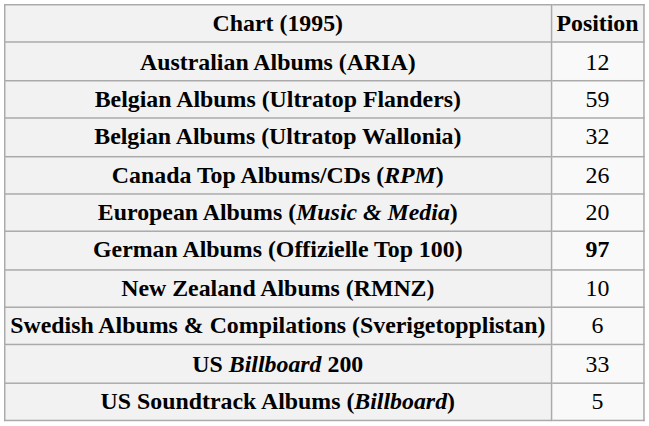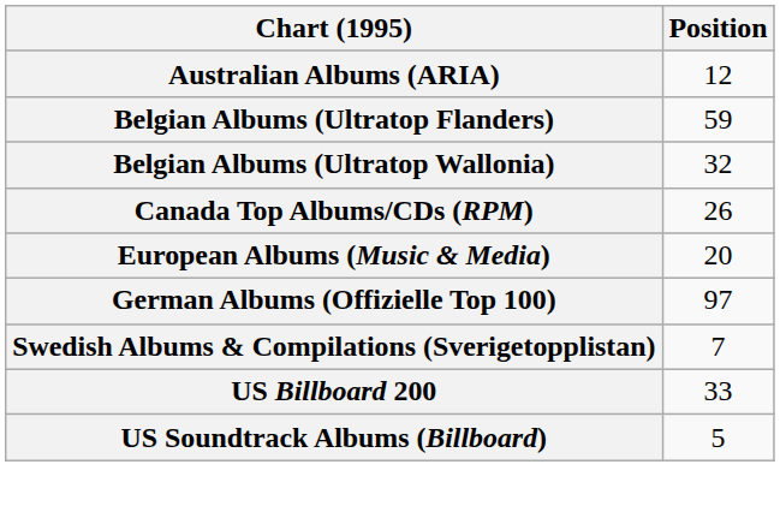 <table class="wikitable sortable plainrowheaders" style="text-align:center">
 <tr>
 <th scope="col">Chart (1995)</th>
 <th scope="col">Position</th>
 </tr>
 <tr>
 <th scope="row">Australian Albums (ARIA)</th>
 <td>12</td>
 </tr>
 <tr>
 <th scope="row">Belgian Albums (Ultratop Flanders)</th>
 <td>59</td>
 </tr>
 <tr>
 <th scope="row">Belgian Albums (Ultratop Wallonia)</th>
 <td>32</td>
 </tr>
 <tr>
 <th scope="row">Canada Top Albums/CDs (<em>RPM</em>)</th>
 <td>26</td>
 </tr>
 <tr>
 <th scope="row">European Albums (<em>Music & Media</em>)</th>
 <td>20</td>
 </tr>
 <tr>
 <th scope="row">German Albums (Offizielle Top 100)</th>
-<td><strong>97</strong></td>
-</tr>
-<tr>
-<th scope="row">New Zealand Albums (RMNZ)</th>
-<td>10</td>
+<td>97</td>
 </tr>
 <tr>
 <th scope="row">Swedish Albums & Compilations (Sverigetopplistan)</th>
-<td>6</td>
+<td>7</td>
 </tr>
 <tr>
 <th scope="row">US <em>Billboard</em> 200</th>
 <td>33</td>
 </tr>
 <tr>
 <th scope="row">US Soundtrack Albums (<em>Billboard</em>)</th>
 <td>5</td>
 </tr>
 </table>
